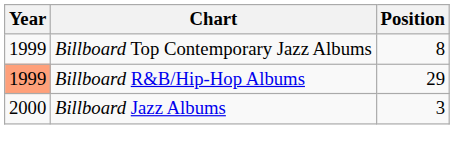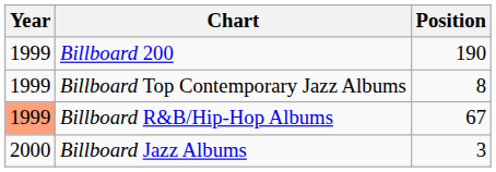 <table class="wikitable">
 <tr>
 <th>Year</th>
 <th>Chart</th>
 <th>Position</th>
+</tr>
+<tr>
+<td>1999</td>
+<td><a href='#'><em>Billboard</em> 200</a></td>
+<td style="text-align:right">190</td>
 </tr>
 <tr>
 <td>1999</td>
 <td><em>Billboard</em> Top Contemporary Jazz Albums</td>
 <td style="text-align:right">8</td>
 </tr>
 <tr>
 <td style="background: lightsalmon;">1999</td>
 <td><em>Billboard</em> <a href='#'>R&B/Hip-Hop Albums</a></td>
-<td style="text-align:right">29</td>
+<td style="text-align:right">67</td>
 </tr>
 <tr>
 <td>2000</td>
 <td><em>Billboard</em> <a href='#'>Jazz Albums</a></td>
 <td style="text-align:right">3</td>
 </tr>
 </table>
